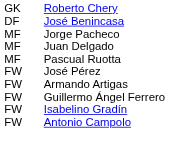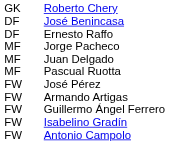 <table cellspacing="0" cellpadding="0" style="font-size:90%; margin:0.2em auto;">
 <tr>
 <th width="25"></th>
 <th width="25"></th>
 </tr>
 <tr>
 <td>GK</td>
 <td></td>
 <td> <a href='#'>Roberto Chery</a></td>
 </tr>
 <tr>
 <td>DF</td>
 <td></td>
 <td> <a href='#'>José Benincasa</a></td>
+</tr>
+<tr>
+<td>DF</td>
+<td></td>
+<td> Ernesto Raffo</td>
 </tr>
 <tr>
 <td>MF</td>
 <td></td>
 <td> Jorge Pacheco</td>
 </tr>
 <tr>
 <td>MF</td>
 <td></td>
 <td> Juan Delgado</td>
 </tr>
 <tr>
 <td>MF</td>
 <td></td>
 <td> Pascual Ruotta</td>
 </tr>
 <tr>
 <td>FW</td>
 <td></td>
 <td> José Pérez</td>
 </tr>
 <tr>
 <td>FW</td>
 <td></td>
 <td> Armando Artigas</td>
 </tr>
 <tr>
 <td>FW</td>
 <td></td>
 <td> Guillermo Ángel Ferrero</td>
 </tr>
 <tr>
 <td>FW</td>
 <td></td>
 <td> <a href='#'>Isabelino Gradín</a></td>
 </tr>
 <tr>
 <td>FW</td>
 <td></td>
 <td> <a href='#'>Antonio Campolo</a></td>
 </tr>
 </table>
